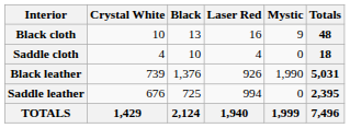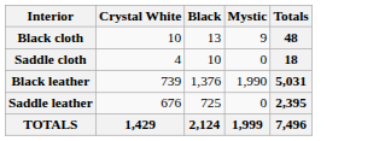 <table class=wikitable>
 <tr>
 <th>Interior</th>
 <th>Crystal White</th>
 <th>Black</th>
-<th>Laser Red</th>
 <th>Mystic</th>
 <th>Totals</th>
 </tr>
 <tr>
 <th>Black cloth</th>
 <td align=right>10</td>
 <td align=right>13</td>
-<td align=right>16</td>
 <td align=right>9</td>
 <th>48</th>
 </tr>
 <tr>
 <th>Saddle cloth</th>
 <td align=right>4</td>
 <td align=right>10</td>
-<td align=right>4</td>
 <td align=right>0</td>
 <th>18</th>
 </tr>
 <tr>
 <th>Black leather</th>
 <td align=right>739</td>
 <td align=right>1,376</td>
-<td align=right>926</td>
 <td align=right>1,990</td>
 <th>5,031</th>
 </tr>
 <tr>
 <th>Saddle leather</th>
 <td align=right>676</td>
 <td align=right>725</td>
-<td align=right>994</td>
 <td align=right>0</td>
 <th>2,395</th>
 </tr>
 <tr>
 <th>TOTALS</th>
 <th>1,429</th>
 <th>2,124</th>
-<th>1,940</th>
 <th>1,999</th>
 <th>7,496</th>
 </tr>
 </table>
